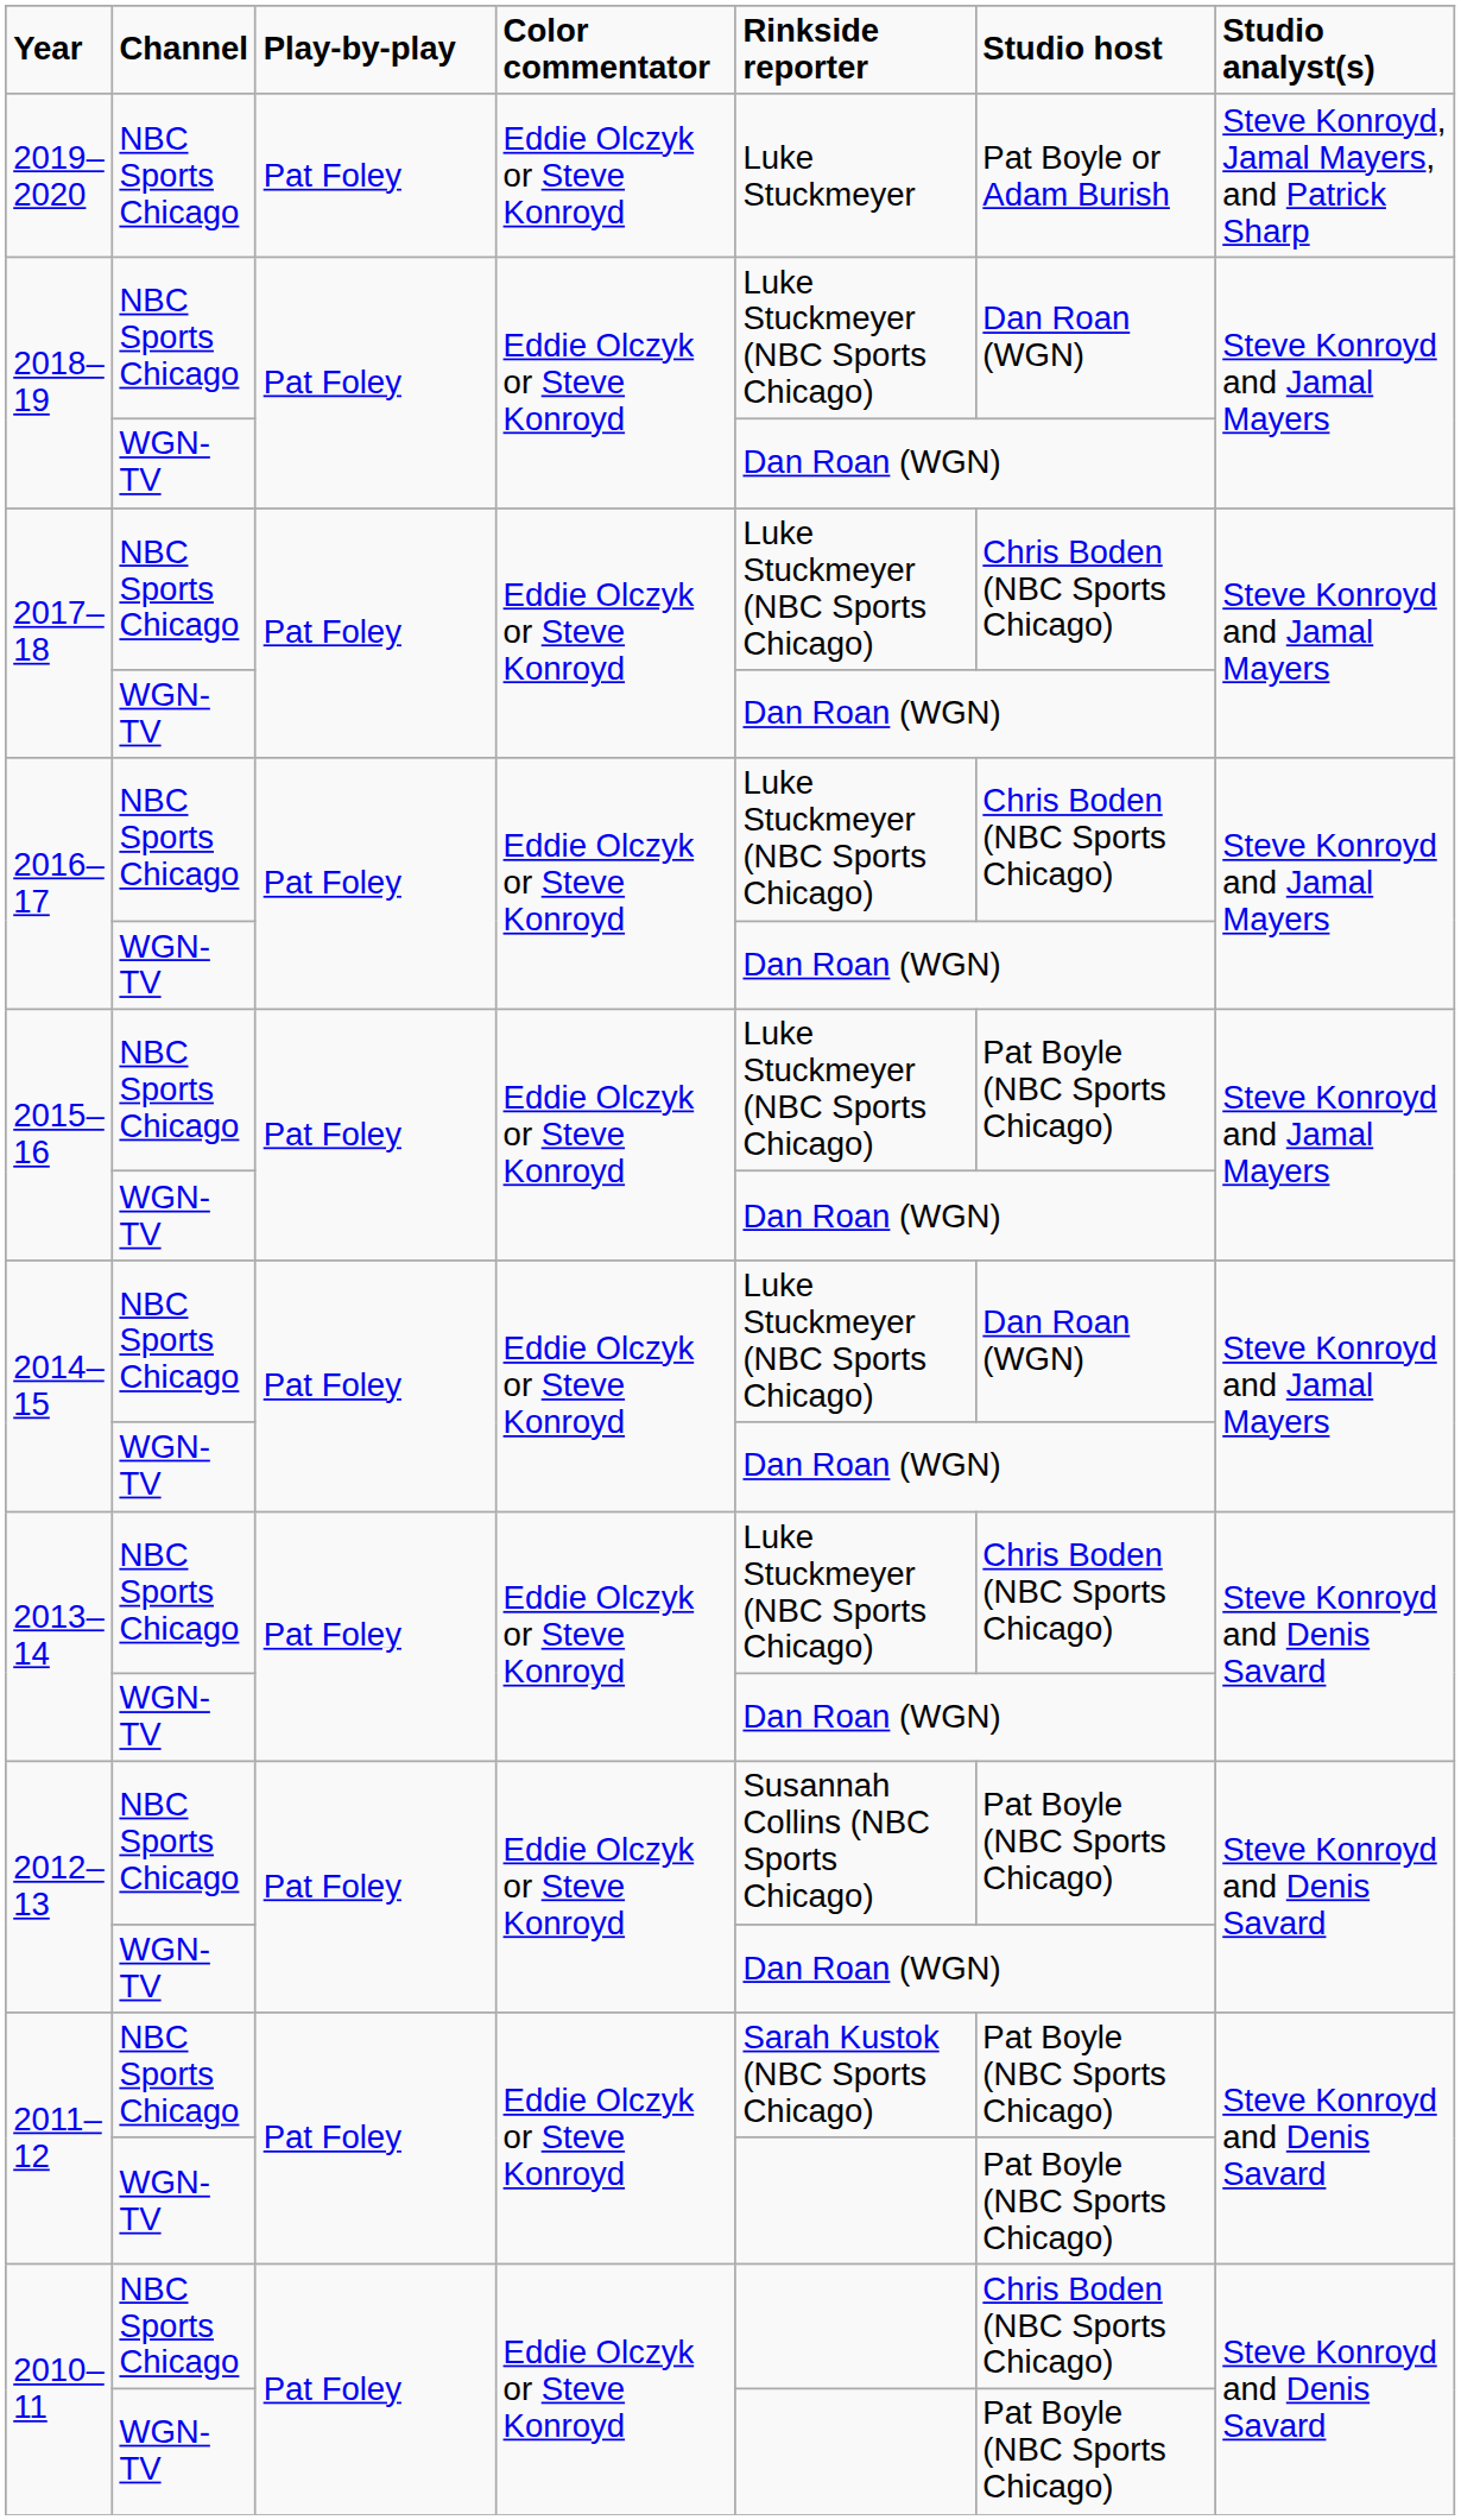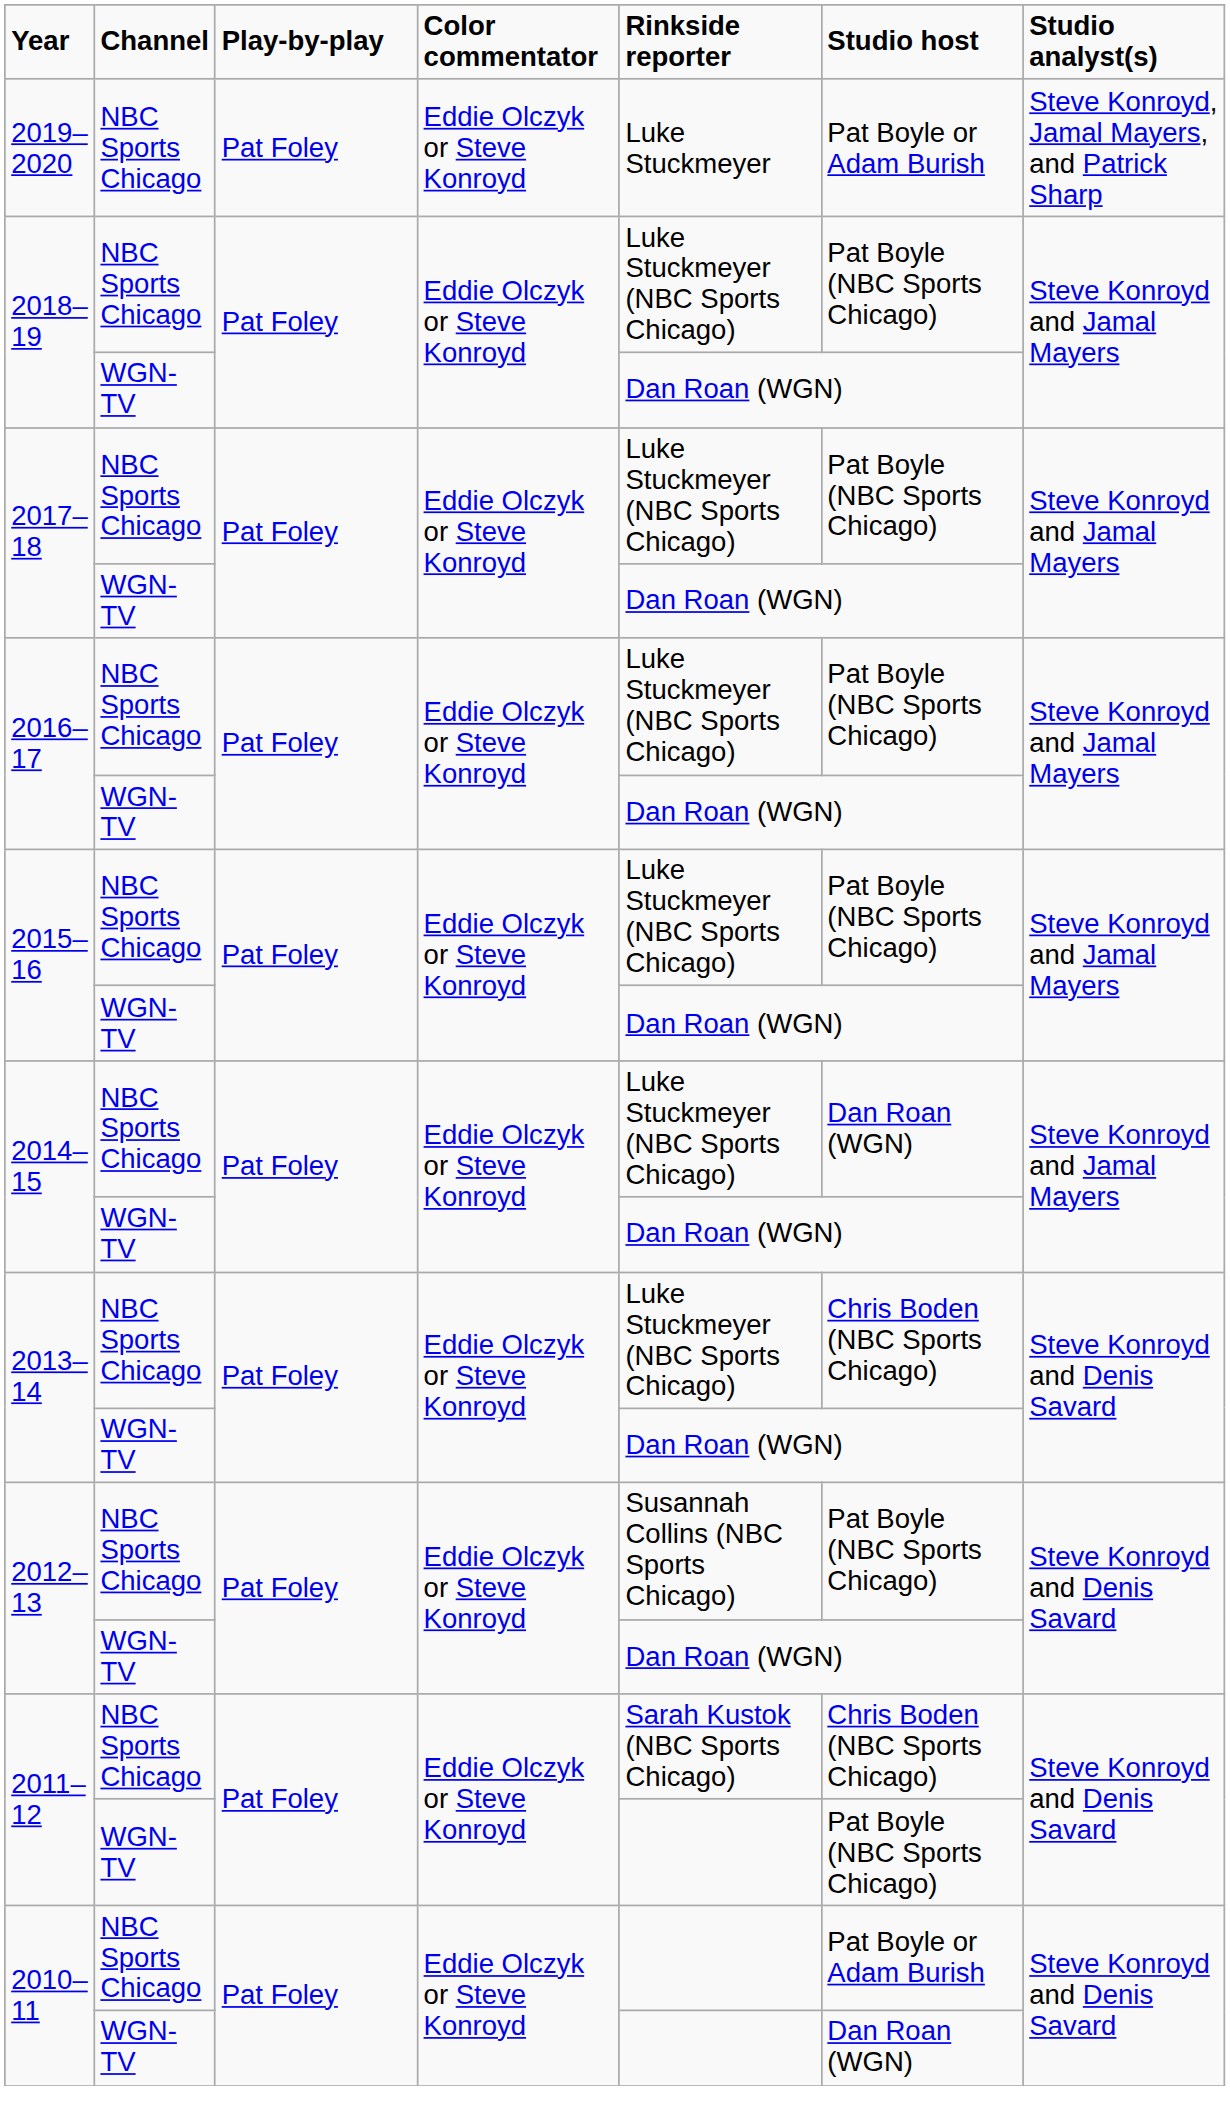 <table class="wikitable">
 <tr>
 <td width="40"><strong>Year</strong></td>
 <td width="40"><strong>Channel</strong></td>
 <td width="110"><strong>Play-by-play</strong></td>
 <td width="110"><strong>Color commentator</strong></td>
 <td width="110"><strong>Rinkside reporter</strong></td>
 <td width="110"><strong>Studio host</strong></td>
 <td width="110"><strong>Studio analyst(s)</strong></td>
 </tr>
 <tr>
 <td><a href='#'>2019–2020</a></td>
 <td><a href='#'>NBC Sports Chicago</a></td>
 <td><a href='#'>Pat Foley</a></td>
 <td><a href='#'>Eddie Olczyk</a> or <a href='#'>Steve Konroyd</a></td>
 <td>Luke Stuckmeyer</td>
 <td>Pat Boyle or <a href='#'>Adam Burish</a></td>
 <td><a href='#'>Steve Konroyd</a>, <a href='#'>Jamal Mayers</a>, and <a href='#'>Patrick Sharp</a></td>
 </tr>
 <tr>
 <td rowspan="2"><a href='#'>2018–19</a></td>
 <td><a href='#'>NBC Sports Chicago</a></td>
 <td rowspan="2"><a href='#'>Pat Foley</a></td>
 <td rowspan="2"><a href='#'>Eddie Olczyk</a> or <a href='#'>Steve Konroyd</a></td>
 <td>Luke Stuckmeyer (NBC Sports Chicago)</td>
-<td><a href='#'>Dan Roan</a> (WGN)</td>
+<td>Pat Boyle (NBC Sports Chicago)</td>
 <td rowspan="2"><a href='#'>Steve Konroyd</a> and <a href='#'>Jamal Mayers</a></td>
 </tr>
 <tr>
 <td><a href='#'>WGN-TV</a></td>
 <td colspan="2"><a href='#'>Dan Roan</a> (WGN)</td>
 </tr>
 <tr>
 <td rowspan="2"><a href='#'>2017–18</a></td>
 <td><a href='#'>NBC Sports Chicago</a></td>
 <td rowspan="2"><a href='#'>Pat Foley</a></td>
 <td rowspan="2"><a href='#'>Eddie Olczyk</a> or <a href='#'>Steve Konroyd</a></td>
 <td>Luke Stuckmeyer (NBC Sports Chicago)</td>
-<td><a href='#'>Chris Boden</a> (NBC Sports Chicago)</td>
+<td>Pat Boyle (NBC Sports Chicago)</td>
 <td rowspan="2"><a href='#'>Steve Konroyd</a> and <a href='#'>Jamal Mayers</a></td>
 </tr>
 <tr>
 <td><a href='#'>WGN-TV</a></td>
 <td colspan="2"><a href='#'>Dan Roan</a> (WGN)</td>
 </tr>
 <tr>
 <td rowspan="2"><a href='#'>2016–17</a></td>
 <td><a href='#'>NBC Sports Chicago</a></td>
 <td rowspan="2"><a href='#'>Pat Foley</a></td>
 <td rowspan="2"><a href='#'>Eddie Olczyk</a> or <a href='#'>Steve Konroyd</a></td>
 <td>Luke Stuckmeyer (NBC Sports Chicago)</td>
-<td><a href='#'>Chris Boden</a> (NBC Sports Chicago)</td>
+<td>Pat Boyle (NBC Sports Chicago)</td>
 <td rowspan="2"><a href='#'>Steve Konroyd</a> and <a href='#'>Jamal Mayers</a></td>
 </tr>
 <tr>
 <td><a href='#'>WGN-TV</a></td>
 <td colspan="2"><a href='#'>Dan Roan</a> (WGN)</td>
 </tr>
 <tr>
 <td rowspan="2"><a href='#'>2015–16</a></td>
 <td><a href='#'>NBC Sports Chicago</a></td>
 <td rowspan="2"><a href='#'>Pat Foley</a></td>
 <td rowspan="2"><a href='#'>Eddie Olczyk</a> or <a href='#'>Steve Konroyd</a></td>
 <td>Luke Stuckmeyer (NBC Sports Chicago)</td>
 <td>Pat Boyle (NBC Sports Chicago)</td>
 <td rowspan="2"><a href='#'>Steve Konroyd</a> and <a href='#'>Jamal Mayers</a></td>
 </tr>
 <tr>
 <td><a href='#'>WGN-TV</a></td>
 <td colspan="2"><a href='#'>Dan Roan</a> (WGN)</td>
 </tr>
 <tr>
 <td rowspan="2"><a href='#'>2014–15</a></td>
 <td><a href='#'>NBC Sports Chicago</a></td>
 <td rowspan="2"><a href='#'>Pat Foley</a></td>
 <td rowspan="2"><a href='#'>Eddie Olczyk</a> or <a href='#'>Steve Konroyd</a></td>
 <td>Luke Stuckmeyer (NBC Sports Chicago)</td>
 <td><a href='#'>Dan Roan</a> (WGN)</td>
 <td rowspan="2"><a href='#'>Steve Konroyd</a> and <a href='#'>Jamal Mayers</a></td>
 </tr>
 <tr>
 <td><a href='#'>WGN-TV</a></td>
 <td colspan="2"><a href='#'>Dan Roan</a> (WGN)</td>
 </tr>
 <tr>
 <td rowspan="2"><a href='#'>2013–14</a></td>
 <td><a href='#'>NBC Sports Chicago</a></td>
 <td rowspan="2"><a href='#'>Pat Foley</a></td>
 <td rowspan="2"><a href='#'>Eddie Olczyk</a> or <a href='#'>Steve Konroyd</a></td>
 <td>Luke Stuckmeyer (NBC Sports Chicago)</td>
 <td><a href='#'>Chris Boden</a> (NBC Sports Chicago)</td>
 <td rowspan="2"><a href='#'>Steve Konroyd</a> and <a href='#'>Denis Savard</a></td>
 </tr>
 <tr>
 <td><a href='#'>WGN-TV</a></td>
 <td colspan="2"><a href='#'>Dan Roan</a> (WGN)</td>
 </tr>
 <tr>
 <td rowspan="2"><a href='#'>2012–13</a></td>
 <td><a href='#'>NBC Sports Chicago</a></td>
 <td rowspan="2"><a href='#'>Pat Foley</a></td>
 <td rowspan="2"><a href='#'>Eddie Olczyk</a> or <a href='#'>Steve Konroyd</a></td>
 <td>Susannah Collins (NBC Sports Chicago)</td>
 <td>Pat Boyle (NBC Sports Chicago)</td>
 <td rowspan="2"><a href='#'>Steve Konroyd</a> and <a href='#'>Denis Savard</a></td>
 </tr>
 <tr>
 <td><a href='#'>WGN-TV</a></td>
 <td colspan="2"><a href='#'>Dan Roan</a> (WGN)</td>
 </tr>
 <tr>
 <td rowspan="2"><a href='#'>2011–12</a></td>
 <td><a href='#'>NBC Sports Chicago</a></td>
 <td rowspan="2"><a href='#'>Pat Foley</a></td>
 <td rowspan="2"><a href='#'>Eddie Olczyk</a> or <a href='#'>Steve Konroyd</a></td>
 <td><a href='#'>Sarah Kustok</a> (NBC Sports Chicago)</td>
-<td>Pat Boyle (NBC Sports Chicago)</td>
+<td><a href='#'>Chris Boden</a> (NBC Sports Chicago)</td>
 <td rowspan="2"><a href='#'>Steve Konroyd</a> and <a href='#'>Denis Savard</a></td>
 </tr>
 <tr>
 <td><a href='#'>WGN-TV</a></td>
 <td></td>
 <td>Pat Boyle (NBC Sports Chicago)</td>
 </tr>
 <tr>
 <td rowspan="2"><a href='#'>2010–11</a></td>
 <td><a href='#'>NBC Sports Chicago</a></td>
 <td rowspan="2"><a href='#'>Pat Foley</a></td>
 <td rowspan="2"><a href='#'>Eddie Olczyk</a> or <a href='#'>Steve Konroyd</a></td>
 <td></td>
-<td><a href='#'>Chris Boden</a> (NBC Sports Chicago)</td>
+<td>Pat Boyle or <a href='#'>Adam Burish</a></td>
 <td rowspan="2"><a href='#'>Steve Konroyd</a> and <a href='#'>Denis Savard</a></td>
 </tr>
 <tr>
 <td><a href='#'>WGN-TV</a></td>
 <td></td>
-<td>Pat Boyle (NBC Sports Chicago)</td>
+<td><a href='#'>Dan Roan</a> (WGN)</td>
 </tr>
 </table>
